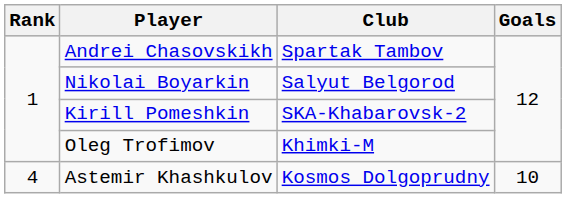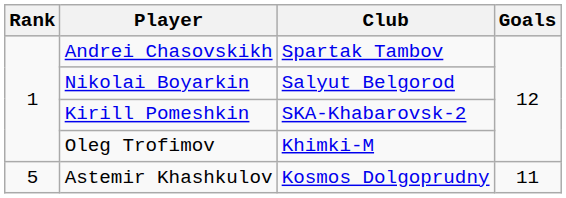 <table class="wikitable" style="text-align: center;">
 <tr>
 <th>Rank</th>
 <th>Player</th>
 <th>Club</th>
 <th>Goals</th>
 </tr>
 <tr>
 <td rowspan="4">1</td>
 <td style="text-align: left;"><a href='#'>Andrei Chasovskikh</a></td>
 <td style="text-align: left;"><a href='#'>Spartak Tambov</a></td>
 <td rowspan="4">12</td>
 </tr>
 <tr>
 <td style="text-align: left;"><a href='#'>Nikolai Boyarkin</a></td>
 <td style="text-align: left;"><a href='#'>Salyut Belgorod</a></td>
 </tr>
 <tr>
 <td style="text-align: left;"><a href='#'>Kirill Pomeshkin</a></td>
 <td style="text-align: left;"><a href='#'>SKA-Khabarovsk-2</a></td>
 </tr>
 <tr>
 <td style="text-align: left;">Oleg Trofimov</td>
 <td style="text-align: left;"><a href='#'>Khimki-M</a></td>
 </tr>
 <tr>
-<td>4</td>
+<td>5</td>
 <td style="text-align: left;">Astemir Khashkulov</td>
 <td style="text-align: left;"><a href='#'>Kosmos Dolgoprudny</a></td>
-<td>10</td>
+<td>11</td>
 </tr>
 </table>
